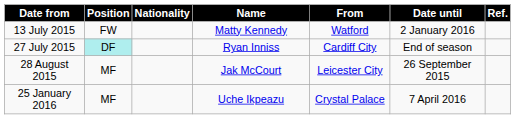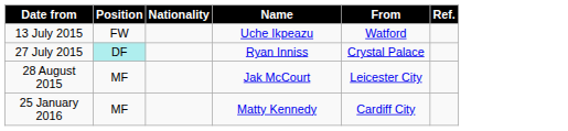 <table class="wikitable" style="text-align:center; font-size:90%; ">
 <tr>
 <th style="background:#000000; color:#FFFFFF; width:100px;">Date from</th>
 <th style="background:#000000; color:#FFFFFF; width:50px;">Position</th>
 <th style="background:#000000; color:#FFFFFF; width:50px;">Nationality</th>
 <th style="background:#000000; color:#FFFFFF; width:150px;">Name</th>
 <th style="background:#000000; color:#FFFFFF; width:100px;">From</th>
-<th style="background:#000000; color:#FFFFFF; width:120px;">Date until</th>
 <th style="background:#000000; color:#FFFFFF; width:25px;">Ref.</th>
 </tr>
 <tr>
 <td>13 July 2015</td>
 <td>FW</td>
 <td></td>
-<td><a href='#'>Matty Kennedy</a></td>
+<td><a href='#'>Uche Ikpeazu</a></td>
 <td><a href='#'>Watford</a></td>
-<td>2 January 2016</td>
 <td></td>
 </tr>
 <tr>
 <td>27 July 2015</td>
 <td style="background: paleturquoise;">DF</td>
 <td></td>
 <td><a href='#'>Ryan Inniss</a></td>
-<td><a href='#'>Cardiff City</a></td>
-<td>End of season</td>
+<td><a href='#'>Crystal Palace</a></td>
 <td></td>
 </tr>
 <tr>
 <td>28 August 2015</td>
 <td>MF</td>
 <td></td>
 <td><a href='#'>Jak McCourt</a></td>
 <td><a href='#'>Leicester City</a></td>
-<td>26 September 2015</td>
 <td></td>
 </tr>
 <tr>
 <td>25 January 2016</td>
 <td>MF</td>
 <td></td>
-<td><a href='#'>Uche Ikpeazu</a></td>
-<td><a href='#'>Crystal Palace</a></td>
-<td>7 April 2016</td>
+<td><a href='#'>Matty Kennedy</a></td>
+<td><a href='#'>Cardiff City</a></td>
 <td></td>
 </tr>
 </table>
